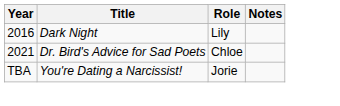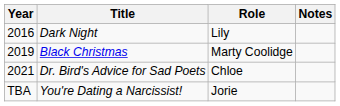 <table class="wikitable">
 <tr>
 <th>Year</th>
 <th>Title</th>
 <th>Role</th>
 <th>Notes</th>
 </tr>
 <tr>
 <td>2016</td>
 <td><em>Dark Night</em></td>
 <td>Lily</td>
+</tr>
+<tr>
+<td>2019</td>
+<td><em><a href='#'>Black Christmas</a></em></td>
+<td>Marty Coolidge</td>
+<td></td>
 </tr>
 <tr>
 <td>2021</td>
 <td><em>Dr. Bird's Advice for Sad Poets</em></td>
 <td>Chloe</td>
 <td></td>
 </tr>
 <tr>
 <td>TBA</td>
 <td><em>You're Dating a Narcissist!</em></td>
 <td>Jorie</td>
 <td></td>
 </tr>
 </table>
